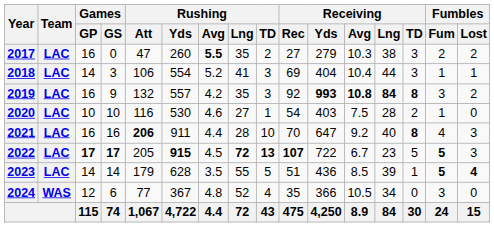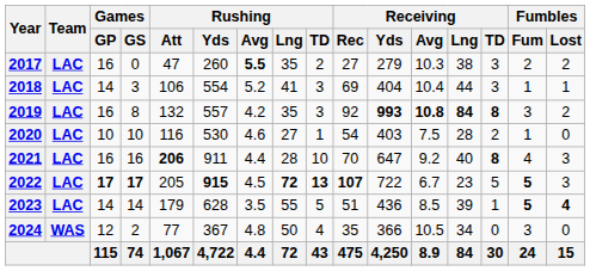 <table class="wikitable" style="text-align:center;">
 <tr>
 <th rowspan="2">Year</th>
 <th rowspan="2">Team</th>
 <th colspan="2">Games</th>
 <th colspan="5">Rushing</th>
 <th colspan="5">Receiving</th>
 <th colspan="2">Fumbles</th>
 </tr>
 <tr>
 <th>GP</th>
 <th>GS</th>
 <th>Att</th>
 <th>Yds</th>
 <th>Avg</th>
 <th>Lng</th>
 <th>TD</th>
 <th>Rec</th>
 <th>Yds</th>
 <th>Avg</th>
 <th>Lng</th>
 <th>TD</th>
 <th>Fum</th>
 <th>Lost</th>
 </tr>
 <tr>
 <th><a href='#'>2017</a></th>
 <th><a href='#'>LAC</a></th>
 <td>16</td>
 <td>0</td>
 <td>47</td>
 <td>260</td>
 <td><strong>5.5</strong></td>
 <td>35</td>
 <td>2</td>
 <td>27</td>
 <td>279</td>
 <td>10.3</td>
 <td>38</td>
 <td>3</td>
 <td>2</td>
 <td>2</td>
 </tr>
 <tr>
 <th><a href='#'>2018</a></th>
 <th><a href='#'>LAC</a></th>
 <td>14</td>
 <td>3</td>
 <td>106</td>
 <td>554</td>
 <td>5.2</td>
 <td>41</td>
 <td>3</td>
 <td>69</td>
 <td>404</td>
 <td>10.4</td>
 <td>44</td>
 <td>3</td>
 <td>1</td>
 <td>1</td>
 </tr>
 <tr>
 <th><a href='#'>2019</a></th>
 <th><a href='#'>LAC</a></th>
 <td>16</td>
-<td>9</td>
+<td>8</td>
 <td>132</td>
 <td>557</td>
 <td>4.2</td>
 <td>35</td>
 <td>3</td>
 <td>92</td>
 <td><strong>993</strong></td>
 <td><strong>10.8</strong></td>
 <td><strong>84</strong></td>
 <td><strong>8</strong></td>
 <td>3</td>
 <td>2</td>
 </tr>
 <tr>
 <th><a href='#'>2020</a></th>
 <th><a href='#'>LAC</a></th>
 <td>10</td>
 <td>10</td>
 <td>116</td>
 <td>530</td>
 <td>4.6</td>
 <td>27</td>
 <td>1</td>
 <td>54</td>
 <td>403</td>
 <td>7.5</td>
 <td>28</td>
 <td>2</td>
 <td>1</td>
 <td>0</td>
 </tr>
 <tr>
 <th><a href='#'>2021</a></th>
 <th><a href='#'>LAC</a></th>
 <td>16</td>
 <td>16</td>
 <td><strong>206</strong></td>
 <td>911</td>
 <td>4.4</td>
 <td>28</td>
 <td>10</td>
 <td>70</td>
 <td>647</td>
 <td>9.2</td>
 <td>40</td>
 <td><strong>8</strong></td>
 <td>4</td>
 <td>3</td>
 </tr>
 <tr>
 <th><a href='#'>2022</a></th>
 <th><a href='#'>LAC</a></th>
 <td><strong>17</strong></td>
 <td><strong>17</strong></td>
 <td>205</td>
 <td><strong>915</strong></td>
 <td>4.5</td>
 <td><strong>72</strong></td>
 <td><strong>13</strong></td>
 <td><strong>107</strong></td>
 <td>722</td>
 <td>6.7</td>
 <td>23</td>
 <td>5</td>
 <td><strong>5</strong></td>
 <td>3</td>
 </tr>
 <tr>
 <th><a href='#'>2023</a></th>
 <th><a href='#'>LAC</a></th>
 <td>14</td>
 <td>14</td>
 <td>179</td>
 <td>628</td>
 <td>3.5</td>
 <td>55</td>
 <td>5</td>
 <td>51</td>
 <td>436</td>
 <td>8.5</td>
 <td>39</td>
 <td>1</td>
 <td><strong>5</strong></td>
 <td><strong>4</strong></td>
 </tr>
 <tr>
 <th><a href='#'>2024</a></th>
 <th><a href='#'>WAS</a></th>
 <td>12</td>
-<td>6</td>
+<td>2</td>
 <td>77</td>
 <td>367</td>
 <td>4.8</td>
-<td>52</td>
+<td>50</td>
 <td>4</td>
 <td>35</td>
 <td>366</td>
 <td>10.5</td>
 <td>34</td>
 <td>0</td>
 <td>3</td>
 <td>0</td>
 </tr>
 <tr>
 <th colspan="2"></th>
 <th>115</th>
 <th>74</th>
 <th>1,067</th>
 <th>4,722</th>
 <th>4.4</th>
 <th>72</th>
 <th>43</th>
 <th>475</th>
 <th>4,250</th>
 <th>8.9</th>
 <th>84</th>
 <th>30</th>
 <th>24</th>
 <th>15</th>
 </tr>
 </table>
